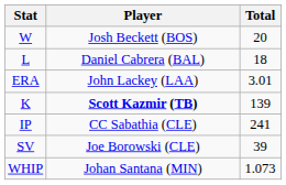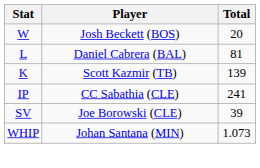 <table class="wikitable" style="text-align:center;">
 <tr>
 <th style="width:15%">Stat</th>
 <th>Player</th>
 <th style="width:15%">Total</th>
 </tr>
 <tr>
 <td><a href='#'>W</a></td>
 <td><a href='#'>Josh Beckett</a> (<a href='#'>BOS</a>)</td>
 <td>20</td>
 </tr>
 <tr>
 <td><a href='#'>L</a></td>
 <td><a href='#'>Daniel Cabrera</a> (<a href='#'>BAL</a>)</td>
-<td>18</td>
-</tr>
-<tr>
-<td><a href='#'>ERA</a></td>
-<td><a href='#'>John Lackey</a> (<a href='#'>LAA</a>)</td>
-<td>3.01</td>
+<td>81</td>
 </tr>
 <tr>
 <td><a href='#'>K</a></td>
-<td><strong><a href='#'>Scott Kazmir</a> (<a href='#'>TB</a>)</strong></td>
+<td><a href='#'>Scott Kazmir</a> (<a href='#'>TB</a>)</td>
 <td>139</td>
 </tr>
 <tr>
 <td><a href='#'>IP</a></td>
 <td><a href='#'>CC Sabathia</a> (<a href='#'>CLE</a>)</td>
 <td>241</td>
 </tr>
 <tr>
 <td><a href='#'>SV</a></td>
 <td><a href='#'>Joe Borowski</a> (<a href='#'>CLE</a>)</td>
 <td>39</td>
 </tr>
 <tr>
 <td><a href='#'>WHIP</a></td>
 <td><a href='#'>Johan Santana</a> (<a href='#'>MIN</a>)</td>
 <td>1.073</td>
 </tr>
 </table>
